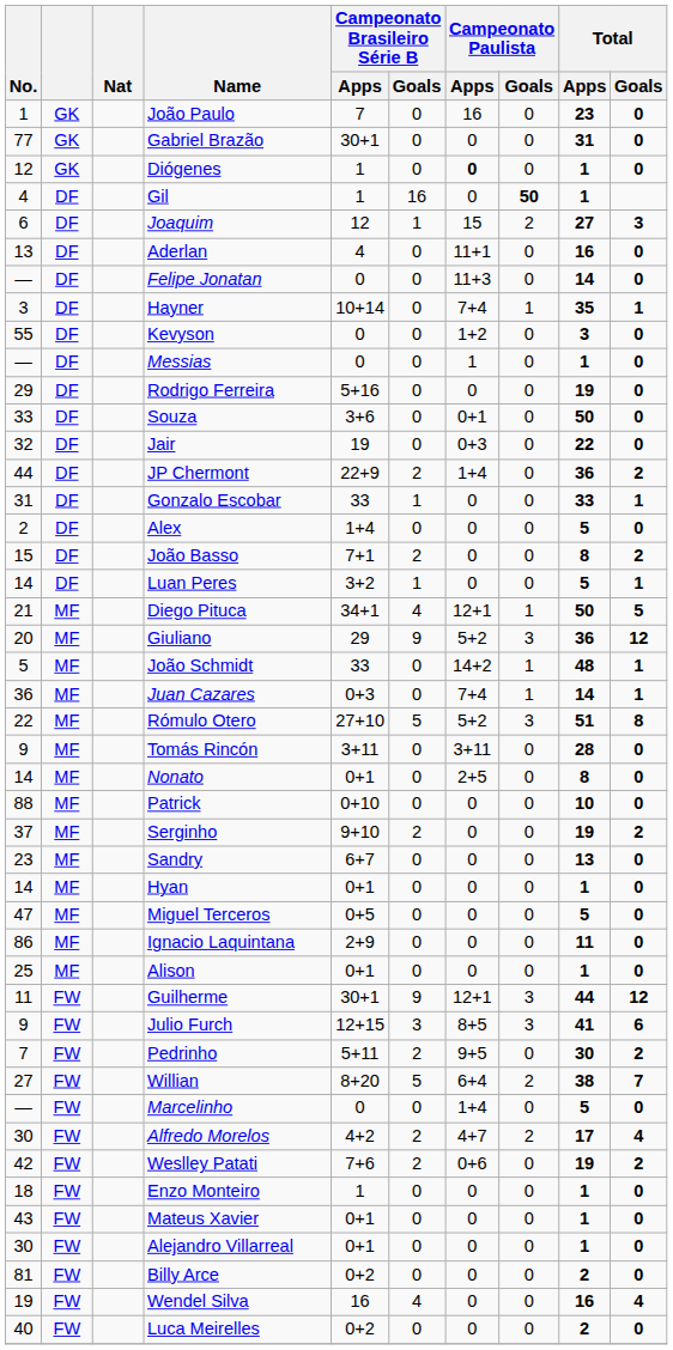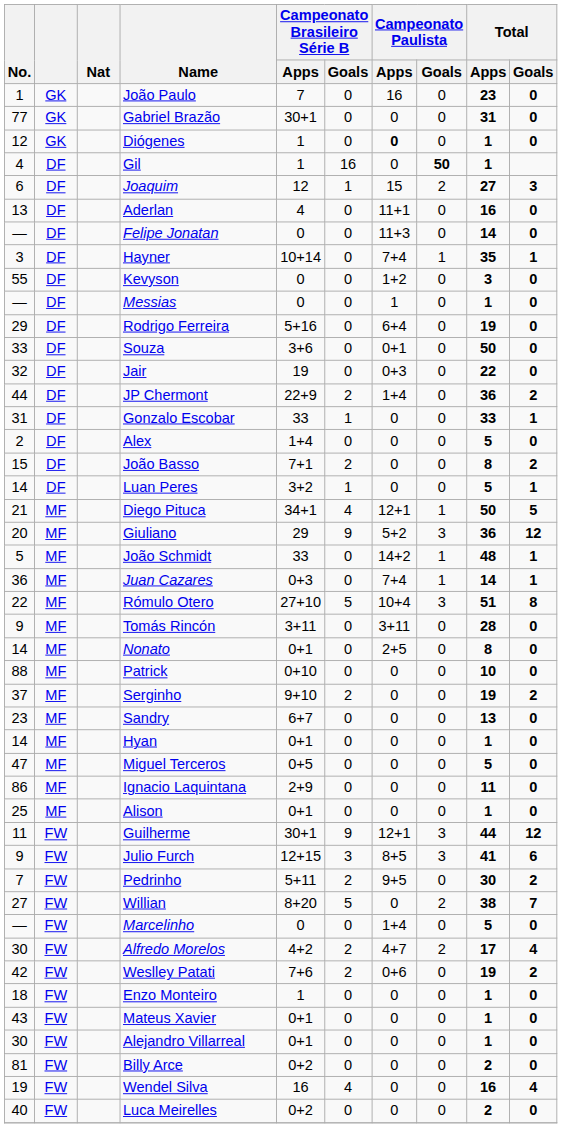 <table class="wikitable sortable" style="text-align:center;">
 <tr>
 <th rowspan="2"  style="width:20px; vertical-align:bottom;">No.</th>
 <th rowspan="2"  style="width:45px; vertical-align:bottom;"></th>
 <th rowspan="2"  style="width:45px; vertical-align:bottom;">Nat</th>
 <th rowspan="2"  style="width:200px; vertical-align:bottom;">Name</th>
 <th colspan="2" style="width:85px;"><a href='#'>Campeonato Brasileiro Série B</a></th>
 <th colspan="2" style="width:85px;"><a href='#'>Campeonato Paulista</a></th>
 <th colspan="2" style="width:85px;">Total</th>
 </tr>
 <tr>
 <th>Apps</th>
 <th>Goals</th>
 <th>Apps</th>
 <th>Goals</th>
 <th>Apps</th>
 <th>Goals</th>
 </tr>
 <tr>
 <td>1</td>
 <td><a href='#'>GK</a></td>
 <td></td>
 <td align=left><a href='#'>João Paulo</a></td>
 <td>7</td>
 <td>0</td>
 <td>16</td>
 <td>0</td>
 <td><strong>23</strong></td>
 <td><strong>0</strong></td>
 </tr>
 <tr>
 <td>77</td>
 <td><a href='#'>GK</a></td>
 <td></td>
 <td align=left><a href='#'>Gabriel Brazão</a></td>
 <td>30+1</td>
 <td>0</td>
 <td>0</td>
 <td>0</td>
 <td><strong>31</strong></td>
 <td><strong>0</strong></td>
 </tr>
 <tr>
 <td>12</td>
 <td><a href='#'>GK</a></td>
 <td></td>
 <td align=left><a href='#'>Diógenes</a></td>
 <td>1</td>
 <td>0</td>
 <td><strong>0</strong></td>
 <td>0</td>
 <td><strong>1</strong></td>
 <td><strong>0</strong></td>
 </tr>
 <tr>
 <td>4</td>
 <td><a href='#'>DF</a></td>
 <td></td>
 <td align=left><a href='#'>Gil</a></td>
 <td 34>1</td>
 <td>16</td>
 <td>0</td>
 <td><strong>50</strong></td>
 <td><strong>1</strong></td>
 </tr>
 <tr>
 <td>6</td>
 <td><a href='#'>DF</a></td>
 <td></td>
 <td align=left><em><a href='#'>Joaquim</a></em></td>
 <td>12</td>
 <td>1</td>
 <td>15</td>
 <td>2</td>
 <td><strong>27</strong></td>
 <td><strong>3</strong></td>
 </tr>
 <tr>
 <td>13</td>
 <td><a href='#'>DF</a></td>
 <td></td>
 <td align=left><a href='#'>Aderlan</a></td>
 <td>4</td>
 <td>0</td>
 <td>11+1</td>
 <td>0</td>
 <td><strong>16</strong></td>
 <td><strong>0</strong></td>
 </tr>
 <tr>
 <td>—</td>
 <td><a href='#'>DF</a></td>
 <td></td>
 <td align=left><em><a href='#'>Felipe Jonatan</a></em></td>
 <td>0</td>
 <td>0</td>
 <td>11+3</td>
 <td>0</td>
 <td><strong>14</strong></td>
 <td><strong>0</strong></td>
 </tr>
 <tr>
 <td>3</td>
 <td><a href='#'>DF</a></td>
 <td></td>
 <td align=left><a href='#'>Hayner</a></td>
 <td>10+14</td>
 <td>0</td>
 <td>7+4</td>
 <td>1</td>
 <td><strong>35</strong></td>
 <td><strong>1</strong></td>
 </tr>
 <tr>
 <td>55</td>
 <td><a href='#'>DF</a></td>
 <td></td>
 <td align=left><a href='#'>Kevyson</a></td>
 <td>0</td>
 <td>0</td>
 <td>1+2</td>
 <td>0</td>
 <td><strong>3</strong></td>
 <td><strong>0</strong></td>
 </tr>
 <tr>
 <td>—</td>
 <td><a href='#'>DF</a></td>
 <td></td>
 <td align=left><em><a href='#'>Messias</a></em></td>
 <td>0</td>
 <td>0</td>
 <td>1</td>
 <td>0</td>
 <td><strong>1</strong></td>
 <td><strong>0</strong></td>
 </tr>
 <tr>
 <td>29</td>
 <td><a href='#'>DF</a></td>
 <td></td>
 <td align=left><a href='#'>Rodrigo Ferreira</a></td>
 <td>5+16</td>
 <td>0</td>
-<td>0</td>
+<td>6+4</td>
 <td>0</td>
 <td><strong>19</strong></td>
 <td><strong>0</strong></td>
 </tr>
 <tr>
 <td>33</td>
 <td><a href='#'>DF</a></td>
 <td></td>
 <td align=left><a href='#'>Souza</a></td>
 <td>3+6</td>
 <td>0</td>
 <td>0+1</td>
 <td>0</td>
 <td><strong>50</strong></td>
 <td><strong>0</strong></td>
 </tr>
 <tr>
 <td>32</td>
 <td><a href='#'>DF</a></td>
 <td></td>
 <td align=left><a href='#'>Jair</a></td>
 <td>19</td>
 <td>0</td>
 <td>0+3</td>
 <td>0</td>
 <td><strong>22</strong></td>
 <td><strong>0</strong></td>
 </tr>
 <tr>
 <td>44</td>
 <td><a href='#'>DF</a></td>
 <td></td>
 <td align=left><a href='#'>JP Chermont</a></td>
 <td>22+9</td>
 <td>2</td>
 <td>1+4</td>
 <td>0</td>
 <td><strong>36</strong></td>
 <td><strong>2</strong></td>
 </tr>
 <tr>
 <td>31</td>
 <td><a href='#'>DF</a></td>
 <td></td>
 <td align=left><a href='#'>Gonzalo Escobar</a></td>
 <td>33</td>
 <td>1</td>
 <td>0</td>
 <td>0</td>
 <td><strong>33</strong></td>
 <td><strong>1</strong></td>
 </tr>
 <tr>
 <td>2</td>
 <td><a href='#'>DF</a></td>
 <td></td>
 <td align=left><a href='#'>Alex</a></td>
 <td>1+4</td>
 <td>0</td>
 <td>0</td>
 <td>0</td>
 <td><strong>5</strong></td>
 <td><strong>0</strong></td>
 </tr>
 <tr>
 <td>15</td>
 <td><a href='#'>DF</a></td>
 <td></td>
 <td align=left><a href='#'>João Basso</a></td>
 <td>7+1</td>
 <td>2</td>
 <td>0</td>
 <td>0</td>
 <td><strong>8</strong></td>
 <td><strong>2</strong></td>
 </tr>
 <tr>
 <td>14</td>
 <td><a href='#'>DF</a></td>
 <td></td>
 <td align=left><a href='#'>Luan Peres</a></td>
 <td>3+2</td>
 <td>1</td>
 <td>0</td>
 <td>0</td>
 <td><strong>5</strong></td>
 <td><strong>1</strong></td>
 </tr>
 <tr>
 <td>21</td>
 <td><a href='#'>MF</a></td>
 <td></td>
 <td align=left><a href='#'>Diego Pituca</a></td>
 <td>34+1</td>
 <td>4</td>
 <td>12+1</td>
 <td>1</td>
 <td><strong>50</strong></td>
 <td><strong>5</strong></td>
 </tr>
 <tr>
 <td>20</td>
 <td><a href='#'>MF</a></td>
 <td></td>
 <td align=left><a href='#'>Giuliano</a></td>
 <td>29</td>
 <td>9</td>
 <td>5+2</td>
 <td>3</td>
 <td><strong>36</strong></td>
 <td><strong>12</strong></td>
 </tr>
 <tr>
 <td>5</td>
 <td><a href='#'>MF</a></td>
 <td></td>
 <td align=left><a href='#'>João Schmidt</a></td>
 <td>33</td>
 <td>0</td>
 <td>14+2</td>
 <td>1</td>
 <td><strong>48</strong></td>
 <td><strong>1</strong></td>
 </tr>
 <tr>
 <td>36</td>
 <td><a href='#'>MF</a></td>
 <td></td>
 <td align=left><em><a href='#'>Juan Cazares</a></em></td>
 <td>0+3</td>
 <td>0</td>
 <td>7+4</td>
 <td>1</td>
 <td><strong>14</strong></td>
 <td><strong>1</strong></td>
 </tr>
 <tr>
 <td>22</td>
 <td><a href='#'>MF</a></td>
 <td></td>
 <td align=left><a href='#'>Rómulo Otero</a></td>
 <td>27+10</td>
 <td>5</td>
-<td>5+2</td>
+<td>10+4</td>
 <td>3</td>
 <td><strong>51</strong></td>
 <td><strong>8</strong></td>
 </tr>
 <tr>
 <td>9</td>
 <td><a href='#'>MF</a></td>
 <td></td>
 <td align=left><a href='#'>Tomás Rincón</a></td>
 <td>3+11</td>
 <td>0</td>
 <td>3+11</td>
 <td>0</td>
 <td><strong>28</strong></td>
 <td><strong>0</strong></td>
 </tr>
 <tr>
 <td>14</td>
 <td><a href='#'>MF</a></td>
 <td></td>
 <td align=left><em><a href='#'>Nonato</a></em></td>
 <td>0+1</td>
 <td>0</td>
 <td>2+5</td>
 <td>0</td>
 <td><strong>8</strong></td>
 <td><strong>0</strong></td>
 </tr>
 <tr>
 <td>88</td>
 <td><a href='#'>MF</a></td>
 <td></td>
 <td align=left><a href='#'>Patrick</a></td>
 <td>0+10</td>
 <td>0</td>
 <td>0</td>
 <td>0</td>
 <td><strong>10</strong></td>
 <td><strong>0</strong></td>
 </tr>
 <tr>
 <td>37</td>
 <td><a href='#'>MF</a></td>
 <td></td>
 <td align=left><a href='#'>Serginho</a></td>
 <td>9+10</td>
 <td>2</td>
 <td>0</td>
 <td>0</td>
 <td><strong>19</strong></td>
 <td><strong>2</strong></td>
 </tr>
 <tr>
 <td>23</td>
 <td><a href='#'>MF</a></td>
 <td></td>
 <td align=left><a href='#'>Sandry</a></td>
 <td>6+7</td>
 <td>0</td>
 <td>0</td>
 <td>0</td>
 <td><strong>13</strong></td>
 <td><strong>0</strong></td>
 </tr>
 <tr>
 <td>14</td>
 <td><a href='#'>MF</a></td>
 <td></td>
 <td align=left><a href='#'>Hyan</a></td>
 <td>0+1</td>
 <td>0</td>
 <td>0</td>
 <td>0</td>
 <td><strong>1</strong></td>
 <td><strong>0</strong></td>
 </tr>
 <tr>
 <td>47</td>
 <td><a href='#'>MF</a></td>
 <td></td>
 <td align=left><a href='#'>Miguel Terceros</a></td>
 <td>0+5</td>
 <td>0</td>
 <td>0</td>
 <td>0</td>
 <td><strong>5</strong></td>
 <td><strong>0</strong></td>
 </tr>
 <tr>
 <td>86</td>
 <td><a href='#'>MF</a></td>
 <td></td>
 <td align=left><a href='#'>Ignacio Laquintana</a></td>
 <td>2+9</td>
 <td>0</td>
 <td>0</td>
 <td>0</td>
 <td><strong>11</strong></td>
 <td><strong>0</strong></td>
 </tr>
 <tr>
 <td>25</td>
 <td><a href='#'>MF</a></td>
 <td></td>
 <td align=left><a href='#'>Alison</a></td>
 <td>0+1</td>
 <td>0</td>
 <td>0</td>
 <td>0</td>
 <td><strong>1</strong></td>
 <td><strong>0</strong></td>
 </tr>
 <tr>
 <td>11</td>
 <td><a href='#'>FW</a></td>
 <td></td>
 <td align=left><a href='#'>Guilherme</a></td>
 <td>30+1</td>
 <td>9</td>
 <td>12+1</td>
 <td>3</td>
 <td><strong>44</strong></td>
 <td><strong>12</strong></td>
 </tr>
 <tr>
 <td>9</td>
 <td><a href='#'>FW</a></td>
 <td></td>
 <td align=left><a href='#'>Julio Furch</a></td>
 <td>12+15</td>
 <td>3</td>
 <td>8+5</td>
 <td>3</td>
 <td><strong>41</strong></td>
 <td><strong>6</strong></td>
 </tr>
 <tr>
 <td>7</td>
 <td><a href='#'>FW</a></td>
 <td></td>
 <td align=left><a href='#'>Pedrinho</a></td>
 <td>5+11</td>
 <td>2</td>
 <td>9+5</td>
 <td>0</td>
 <td><strong>30</strong></td>
 <td><strong>2</strong></td>
 </tr>
 <tr>
 <td>27</td>
 <td><a href='#'>FW</a></td>
 <td></td>
 <td align=left><a href='#'>Willian</a></td>
 <td>8+20</td>
 <td>5</td>
-<td>6+4</td>
+<td>0</td>
 <td>2</td>
 <td><strong>38</strong></td>
 <td><strong>7</strong></td>
 </tr>
 <tr>
 <td>—</td>
 <td><a href='#'>FW</a></td>
 <td></td>
 <td align=left><em><a href='#'>Marcelinho</a></em></td>
 <td>0</td>
 <td>0</td>
 <td>1+4</td>
 <td>0</td>
 <td><strong>5</strong></td>
 <td><strong>0</strong></td>
 </tr>
 <tr>
 <td>30</td>
 <td><a href='#'>FW</a></td>
 <td></td>
 <td align=left><em><a href='#'>Alfredo Morelos</a></em></td>
 <td>4+2</td>
 <td>2</td>
 <td>4+7</td>
 <td>2</td>
 <td><strong>17</strong></td>
 <td><strong>4</strong></td>
 </tr>
 <tr>
 <td>42</td>
 <td><a href='#'>FW</a></td>
 <td></td>
 <td align=left><a href='#'>Weslley Patati</a></td>
 <td>7+6</td>
 <td>2</td>
 <td>0+6</td>
 <td>0</td>
 <td><strong>19</strong></td>
 <td><strong>2</strong></td>
 </tr>
 <tr>
 <td>18</td>
 <td><a href='#'>FW</a></td>
 <td></td>
 <td align=left><a href='#'>Enzo Monteiro</a></td>
 <td>1</td>
 <td>0</td>
 <td>0</td>
 <td>0</td>
 <td><strong>1</strong></td>
 <td><strong>0</strong></td>
 </tr>
 <tr>
 <td>43</td>
 <td><a href='#'>FW</a></td>
 <td></td>
 <td align=left><a href='#'>Mateus Xavier</a></td>
 <td>0+1</td>
 <td>0</td>
 <td>0</td>
 <td>0</td>
 <td><strong>1</strong></td>
 <td><strong>0</strong></td>
 </tr>
 <tr>
 <td>30</td>
 <td><a href='#'>FW</a></td>
 <td></td>
 <td align=left><a href='#'>Alejandro Villarreal</a></td>
 <td>0+1</td>
 <td>0</td>
 <td>0</td>
 <td>0</td>
 <td><strong>1</strong></td>
 <td><strong>0</strong></td>
 </tr>
 <tr>
 <td>81</td>
 <td><a href='#'>FW</a></td>
 <td></td>
 <td align=left><a href='#'>Billy Arce</a></td>
 <td>0+2</td>
 <td>0</td>
 <td>0</td>
 <td>0</td>
 <td><strong>2</strong></td>
 <td><strong>0</strong></td>
 </tr>
 <tr>
 <td>19</td>
 <td><a href='#'>FW</a></td>
 <td></td>
 <td align=left><a href='#'>Wendel Silva</a></td>
 <td>16</td>
 <td>4</td>
 <td>0</td>
 <td>0</td>
 <td><strong>16</strong></td>
 <td><strong>4</strong></td>
 </tr>
 <tr>
 <td>40</td>
 <td><a href='#'>FW</a></td>
 <td></td>
 <td align=left><a href='#'>Luca Meirelles</a></td>
 <td>0+2</td>
 <td>0</td>
 <td>0</td>
 <td>0</td>
 <td><strong>2</strong></td>
 <td><strong>0</strong></td>
 </tr>
 <tr>
 </tr>
 </table>
